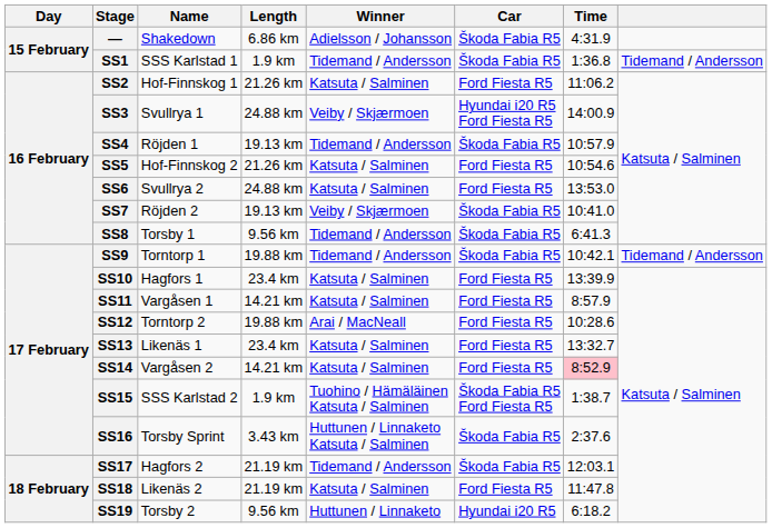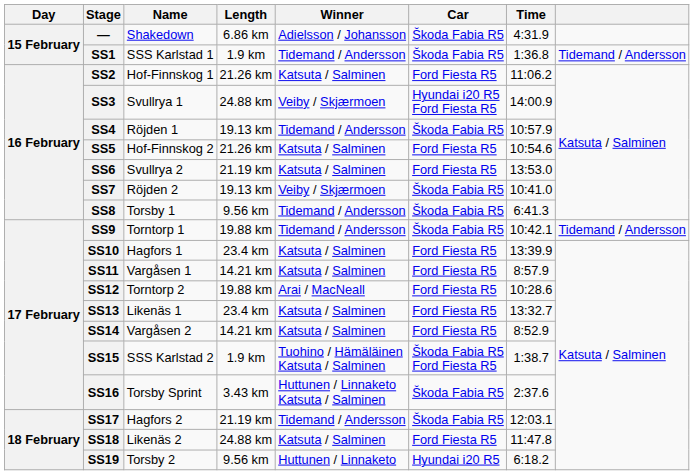 <table class="wikitable" style="font-size: 85%;">
 <tr>
 <th>Day</th>
 <th>Stage</th>
 <th>Name</th>
 <th>Length</th>
 <th>Winner</th>
 <th>Car</th>
 <th>Time</th>
 <th></th>
 </tr>
 <tr>
 <th rowspan="2" nowrap>15 February</th>
 <th>—</th>
 <td nowrap><a href='#'>Shakedown</a></td>
 <td align="center">6.86 km</td>
 <td><a href='#'>Adielsson</a> / <a href='#'>Johansson</a></td>
 <td nowrap><a href='#'>Škoda Fabia R5</a></td>
 <td align="center">4:31.9</td>
 <td></td>
 </tr>
 <tr>
 <th>SS1</th>
 <td>SSS Karlstad 1</td>
 <td align="center">1.9 km</td>
 <td><a href='#'>Tidemand</a> / <a href='#'>Andersson</a></td>
 <td><a href='#'>Škoda Fabia R5</a></td>
 <td align="center">1:36.8</td>
 <td nowrap><a href='#'>Tidemand</a> / <a href='#'>Andersson</a></td>
 </tr>
 <tr>
 <th rowspan="7" nowrap>16 February</th>
 <th>SS2</th>
 <td>Hof-Finnskog 1</td>
 <td align="center">21.26 km</td>
 <td><a href='#'>Katsuta</a> / <a href='#'>Salminen</a></td>
 <td><a href='#'>Ford Fiesta R5</a></td>
 <td align="center">11:06.2</td>
 <td rowspan="7"><a href='#'>Katsuta</a> / <a href='#'>Salminen</a></td>
 </tr>
 <tr>
 <th>SS3</th>
 <td>Svullrya 1</td>
 <td align="center">24.88 km</td>
 <td><a href='#'>Veiby</a> / <a href='#'>Skjærmoen</a></td>
 <td><a href='#'>Hyundai i20 R5</a> <br> <a href='#'>Ford Fiesta R5</a></td>
 <td align="center">14:00.9</td>
 </tr>
 <tr>
 <th>SS4</th>
 <td>Röjden 1</td>
 <td align="center">19.13 km</td>
 <td><a href='#'>Tidemand</a> / <a href='#'>Andersson</a></td>
 <td><a href='#'>Škoda Fabia R5</a></td>
 <td align="center">10:57.9</td>
 </tr>
 <tr>
 <th>SS5</th>
 <td>Hof-Finnskog 2</td>
 <td align="center">21.26 km</td>
 <td><a href='#'>Katsuta</a> / <a href='#'>Salminen</a></td>
 <td><a href='#'>Ford Fiesta R5</a></td>
 <td align="center">10:54.6</td>
 </tr>
 <tr>
 <th>SS6</th>
 <td>Svullrya 2</td>
-<td align="center">24.88 km</td>
+<td align="center">21.19 km</td>
 <td><a href='#'>Katsuta</a> / <a href='#'>Salminen</a></td>
 <td><a href='#'>Ford Fiesta R5</a></td>
 <td align="center">13:53.0</td>
 </tr>
 <tr>
 <th>SS7</th>
 <td>Röjden 2</td>
 <td align="center">19.13 km</td>
 <td><a href='#'>Veiby</a> / <a href='#'>Skjærmoen</a></td>
 <td><a href='#'>Škoda Fabia R5</a></td>
 <td align="center">10:41.0</td>
 </tr>
 <tr>
 <th>SS8</th>
 <td>Torsby 1</td>
 <td align="center">9.56 km</td>
 <td nowrap><a href='#'>Tidemand</a> / <a href='#'>Andersson</a></td>
 <td><a href='#'>Škoda Fabia R5</a></td>
 <td align="center">6:41.3</td>
 </tr>
 <tr>
 <th rowspan="8" nowrap>17 February</th>
 <th>SS9</th>
 <td>Torntorp 1</td>
 <td align="center">19.88 km</td>
 <td><a href='#'>Tidemand</a> / <a href='#'>Andersson</a></td>
 <td><a href='#'>Škoda Fabia R5</a></td>
 <td align="center">10:42.1</td>
 <td><a href='#'>Tidemand</a> / <a href='#'>Andersson</a></td>
 </tr>
 <tr>
 <th>SS10</th>
 <td>Hagfors 1</td>
 <td align="center">23.4 km</td>
 <td><a href='#'>Katsuta</a> / <a href='#'>Salminen</a></td>
 <td><a href='#'>Ford Fiesta R5</a></td>
 <td align="center">13:39.9</td>
 <td rowspan="10"><a href='#'>Katsuta</a> / <a href='#'>Salminen</a></td>
 </tr>
 <tr>
 <th>SS11</th>
 <td>Vargåsen 1</td>
 <td align="center">14.21 km</td>
 <td><a href='#'>Katsuta</a> / <a href='#'>Salminen</a></td>
 <td><a href='#'>Ford Fiesta R5</a></td>
 <td align="center">8:57.9</td>
 </tr>
 <tr>
 <th>SS12</th>
 <td>Torntorp 2</td>
 <td align="center">19.88 km</td>
 <td><a href='#'>Arai</a> / <a href='#'>MacNeall</a></td>
 <td><a href='#'>Ford Fiesta R5</a></td>
 <td align="center">10:28.6</td>
 </tr>
 <tr>
 <th>SS13</th>
 <td>Likenäs 1</td>
 <td align="center">23.4 km</td>
 <td><a href='#'>Katsuta</a> / <a href='#'>Salminen</a></td>
 <td><a href='#'>Ford Fiesta R5</a></td>
 <td align="center">13:32.7</td>
 </tr>
 <tr>
 <th>SS14</th>
 <td>Vargåsen 2</td>
 <td align="center">14.21 km</td>
 <td><a href='#'>Katsuta</a> / <a href='#'>Salminen</a></td>
 <td><a href='#'>Ford Fiesta R5</a></td>
-<td align="center" style="background: pink;">8:52.9</td>
+<td align="center">8:52.9</td>
 </tr>
 <tr>
 <th>SS15</th>
 <td>SSS Karlstad 2</td>
 <td align="center">1.9 km</td>
 <td nowrap><a href='#'>Tuohino</a> / <a href='#'>Hämäläinen</a> <br> <a href='#'>Katsuta</a> / <a href='#'>Salminen</a></td>
 <td><a href='#'>Škoda Fabia R5</a> <br> <a href='#'>Ford Fiesta R5</a></td>
 <td align="center">1:38.7</td>
 </tr>
 <tr>
 <th>SS16</th>
 <td>Torsby Sprint</td>
 <td align="center">3.43 km</td>
 <td><a href='#'>Huttunen</a> / <a href='#'>Linnaketo</a> <br> <a href='#'>Katsuta</a> / <a href='#'>Salminen</a></td>
 <td><a href='#'>Škoda Fabia R5</a></td>
 <td align="center">2:37.6</td>
 </tr>
 <tr>
 <th rowspan="3" nowrap>18 February</th>
 <th>SS17</th>
 <td>Hagfors 2</td>
 <td align="center">21.19 km</td>
 <td><a href='#'>Tidemand</a> / <a href='#'>Andersson</a></td>
 <td><a href='#'>Škoda Fabia R5</a></td>
 <td align="center">12:03.1</td>
 </tr>
 <tr>
 <th>SS18</th>
 <td>Likenäs 2</td>
-<td align="center">21.19 km</td>
+<td align="center">24.88 km</td>
 <td><a href='#'>Katsuta</a> / <a href='#'>Salminen</a></td>
 <td><a href='#'>Ford Fiesta R5</a></td>
 <td align="center">11:47.8</td>
 </tr>
 <tr>
 <th>SS19</th>
 <td>Torsby 2</td>
 <td align="center">9.56 km</td>
 <td><a href='#'>Huttunen</a> / <a href='#'>Linnaketo</a></td>
 <td><a href='#'>Hyundai i20 R5</a></td>
 <td align="center">6:18.2</td>
 </tr>
 </table>
